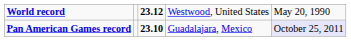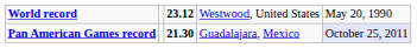 <table class="wikitable">
 <tr>
 <td><strong><a href='#'>World record</a></strong></td>
 <td></td>
 <td><strong>23.12</strong></td>
 <td><a href='#'>Westwood</a>, United States</td>
 <td>May 20, 1990</td>
 </tr>
 <tr>
 <td><strong><a href='#'>Pan American Games record</a></strong></td>
 <td></td>
-<td><strong>23.10</strong></td>
+<td><strong>21.30</strong></td>
 <td><a href='#'>Guadalajara</a>, <a href='#'>Mexico</a></td>
 <td style="background: lavender;">October 25, 2011</td>
 </tr>
 </table>
